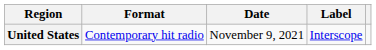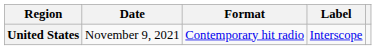 <table class="wikitable plainrowheaders">
 <tr>
 <th>Region</th>
+<th>Date</th>
 <th>Format</th>
-<th>Date</th>
 <th>Label</th>
 <th></th>
 </tr>
 <tr>
 <th scope="row">United States</th>
+<td>November 9, 2021</td>
 <td><a href='#'>Contemporary hit radio</a></td>
-<td>November 9, 2021</td>
 <td><a href='#'>Interscope</a></td>
 <td align="center"></td>
 </tr>
 </table>
